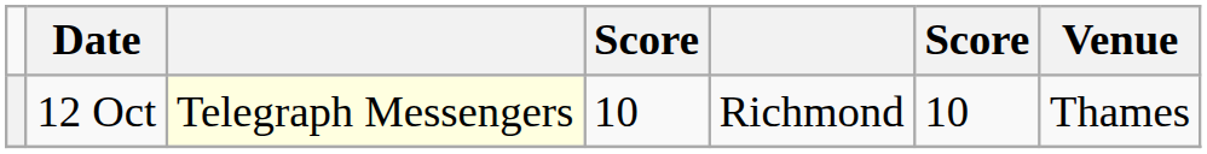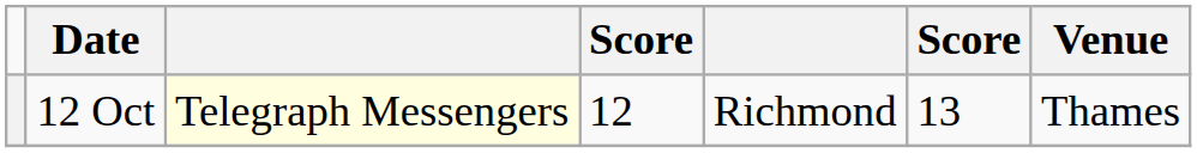 <table class="wikitable mw-collapsible">
 <tr>
 <td></td>
 <th scope="col">Date</th>
 <th scope="col"></th>
 <th scope="col">Score</th>
 <th scope="col"></th>
 <th scope="col">Score</th>
 <th scope="col">Venue</th>
 </tr>
 <tr>
 <th scope="row"></th>
 <td>12 Oct </td>
 <td style="background: lightyellow;">Telegraph Messengers</td>
-<td>10</td>
+<td>12</td>
 <td>Richmond</td>
-<td>10</td>
+<td>13</td>
 <td>Thames</td>
 </tr>
 <tr>
 </tr>
 </table>
